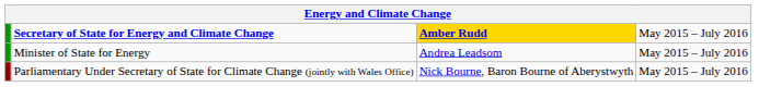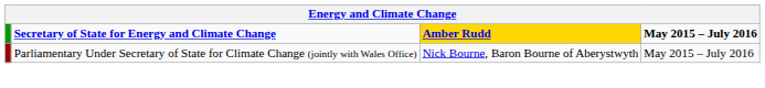 <table class="wikitable">
 <tr>
 <th colspan=4><a href='#'>Energy and Climate Change</a></th>
 </tr>
 <tr>
 <td style="width:1px; background:#090;"></td>
 <td><strong><a href='#'>Secretary of State for Energy and Climate Change</a></strong></td>
 <td style="background: gold;"><strong><a href='#'>Amber Rudd</a></strong></td>
-<td>May 2015 – July 2016</td>
-</tr>
-<tr>
-<td style="width:1px; background:#090;"></td>
-<td>Minister of State for Energy</td>
-<td><a href='#'>Andrea Leadsom</a></td>
-<td>May 2015 – July 2016</td>
+<td><strong>May 2015 – July 2016</strong></td>
 </tr>
 <tr>
 <td style="width:1px; background:#900;"></td>
 <td>Parliamentary Under Secretary of State for Climate Change <small>(jointly with Wales Office)</small></td>
 <td><a href='#'>Nick Bourne</a>, Baron Bourne of Aberystwyth</td>
 <td>May 2015 – July 2016</td>
 </tr>
 </table>
